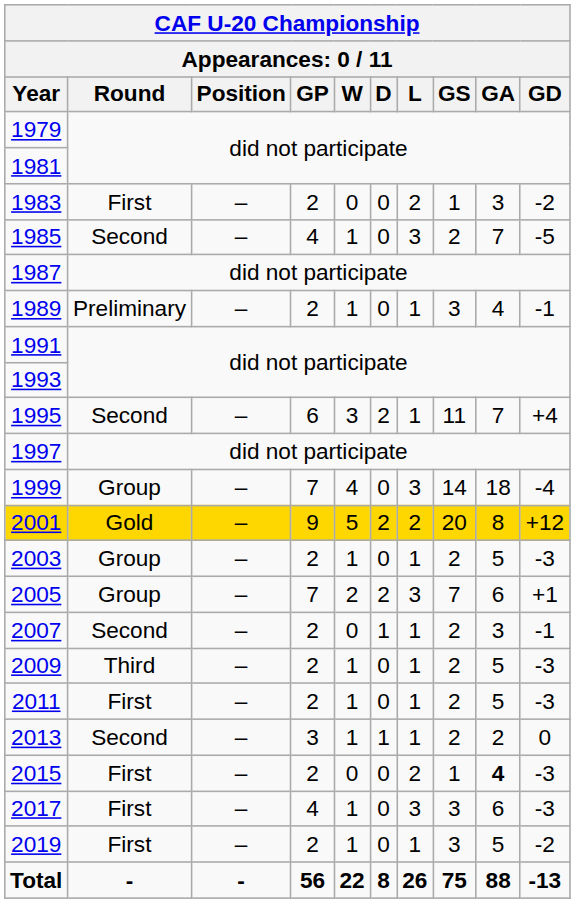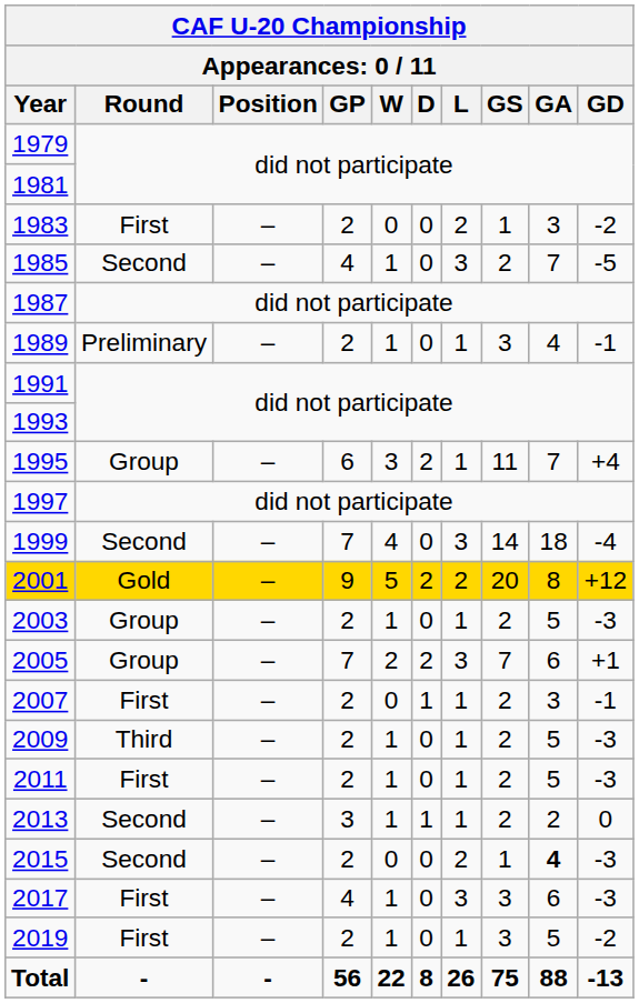 <table class="wikitable" style="text-align: center;font-size:90%;">
 <tr>
 <th colspan=10><a href='#'>CAF U-20 Championship</a></th>
 </tr>
 <tr>
 <th colspan=10>Appearances: 0 / 11</th>
 </tr>
 <tr>
 <th>Year</th>
 <th>Round</th>
 <th>Position</th>
 <th>GP</th>
 <th>W</th>
 <th>D</th>
 <th>L</th>
 <th>GS</th>
 <th>GA</th>
 <th>GD</th>
 </tr>
 <tr>
 <td><a href='#'>1979</a></td>
 <td rowspan=2 colspan=9>did not participate</td>
 </tr>
 <tr>
 <td><a href='#'>1981</a></td>
 </tr>
 <tr>
 <td><a href='#'>1983</a></td>
 <td>First</td>
 <td>–</td>
 <td>2</td>
 <td>0</td>
 <td>0</td>
 <td>2</td>
 <td>1</td>
 <td>3</td>
 <td>-2</td>
 </tr>
 <tr>
 <td><a href='#'>1985</a></td>
 <td>Second</td>
 <td>–</td>
 <td>4</td>
 <td>1</td>
 <td>0</td>
 <td>3</td>
 <td>2</td>
 <td>7</td>
 <td>-5</td>
 </tr>
 <tr>
 <td><a href='#'>1987</a></td>
 <td colspan=9>did not participate</td>
 </tr>
 <tr>
 <td><a href='#'>1989</a></td>
 <td>Preliminary</td>
 <td>–</td>
 <td>2</td>
 <td>1</td>
 <td>0</td>
 <td>1</td>
 <td>3</td>
 <td>4</td>
 <td>-1</td>
 </tr>
 <tr>
 <td> <a href='#'>1991</a></td>
 <td rowspan=2 colspan=9>did not participate</td>
 </tr>
 <tr>
 <td> <a href='#'>1993</a></td>
 </tr>
 <tr>
 <td> <a href='#'>1995</a></td>
-<td>Second</td>
+<td>Group</td>
 <td>–</td>
 <td>6</td>
 <td>3</td>
 <td>2</td>
 <td>1</td>
 <td>11</td>
 <td>7</td>
 <td>+4</td>
 </tr>
 <tr>
 <td> <a href='#'>1997</a></td>
 <td colspan=9>did not participate</td>
 </tr>
 <tr>
 <td> <a href='#'>1999</a></td>
-<td>Group</td>
+<td>Second</td>
 <td>–</td>
 <td>7</td>
 <td>4</td>
 <td>0</td>
 <td>3</td>
 <td>14</td>
 <td>18</td>
 <td>-4</td>
 </tr>
 <tr style="background:gold;">
 <td> <a href='#'>2001</a></td>
 <td>Gold</td>
 <td>–</td>
 <td>9</td>
 <td>5</td>
 <td>2</td>
 <td>2</td>
 <td>20</td>
 <td>8</td>
 <td>+12</td>
 </tr>
 <tr>
 <td> <a href='#'>2003</a></td>
 <td>Group</td>
 <td>–</td>
 <td>2</td>
 <td>1</td>
 <td>0</td>
 <td>1</td>
 <td>2</td>
 <td>5</td>
 <td>-3</td>
 </tr>
 <tr>
 <td> <a href='#'>2005</a></td>
 <td>Group</td>
 <td>–</td>
 <td>7</td>
 <td>2</td>
 <td>2</td>
 <td>3</td>
 <td>7</td>
 <td>6</td>
 <td>+1</td>
 </tr>
 <tr>
 <td> <a href='#'>2007</a></td>
-<td>Second</td>
+<td>First</td>
 <td>–</td>
 <td>2</td>
 <td>0</td>
 <td>1</td>
 <td>1</td>
 <td>2</td>
 <td>3</td>
 <td>-1</td>
 </tr>
 <tr>
 <td> <a href='#'>2009</a></td>
 <td>Third</td>
 <td>–</td>
 <td>2</td>
 <td>1</td>
 <td>0</td>
 <td>1</td>
 <td>2</td>
 <td>5</td>
 <td>-3</td>
 </tr>
 <tr>
 <td> <a href='#'>2011</a></td>
 <td>First</td>
 <td>–</td>
 <td>2</td>
 <td>1</td>
 <td>0</td>
 <td>1</td>
 <td>2</td>
 <td>5</td>
 <td>-3</td>
 </tr>
 <tr>
 <td> <a href='#'>2013</a></td>
 <td>Second</td>
 <td>–</td>
 <td>3</td>
 <td>1</td>
 <td>1</td>
 <td>1</td>
 <td>2</td>
 <td>2</td>
 <td>0</td>
 </tr>
 <tr>
 <td> <a href='#'>2015</a></td>
-<td>First</td>
+<td>Second</td>
 <td>–</td>
 <td>2</td>
 <td>0</td>
 <td>0</td>
 <td>2</td>
 <td>1</td>
 <td><strong>4</strong></td>
 <td>-3</td>
 </tr>
 <tr>
 <td> <a href='#'>2017</a></td>
 <td>First</td>
 <td>–</td>
 <td>4</td>
 <td>1</td>
 <td>0</td>
 <td>3</td>
 <td>3</td>
 <td>6</td>
 <td>-3</td>
 </tr>
 <tr>
 <td> <a href='#'>2019</a></td>
 <td>First</td>
 <td>–</td>
 <td>2</td>
 <td>1</td>
 <td>0</td>
 <td>1</td>
 <td>3</td>
 <td>5</td>
 <td>-2</td>
 </tr>
 <tr>
 <td><strong>Total</strong></td>
 <td><strong>-</strong></td>
 <td><strong>-</strong></td>
 <td><strong>56</strong></td>
 <td><strong>22</strong></td>
 <td><strong>8</strong></td>
 <td><strong>26</strong></td>
 <td><strong>75</strong></td>
 <td><strong>88</strong></td>
 <td><strong>-13</strong></td>
 </tr>
 </table>
